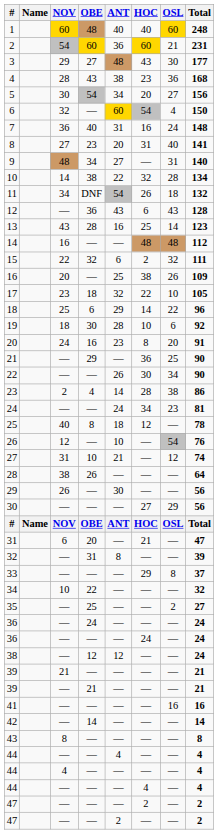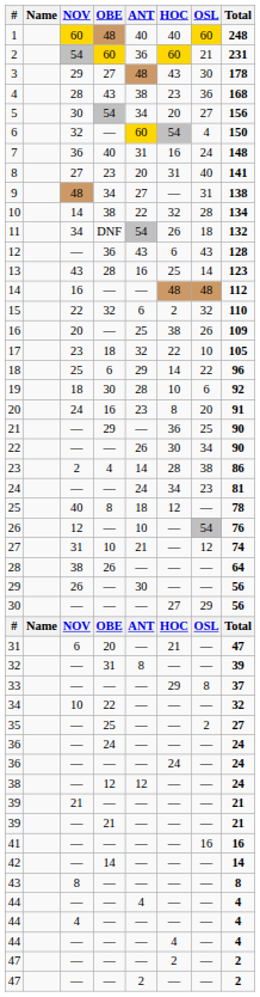 <table class="wikitable sortable" style="text-align:center;">
 <tr>
 <th>#</th>
 <th>Name</th>
 <th><a href='#'>NOV</a></th>
 <th><a href='#'>OBE</a></th>
 <th><a href='#'>ANT</a></th>
 <th><a href='#'>HOC</a></th>
 <th><a href='#'>OSL</a></th>
 <th><strong>Total</strong> </th>
 </tr>
 <tr>
 <td>1</td>
 <td align="left"></td>
 <td bgcolor="gold">60</td>
 <td bgcolor="CC9966">48</td>
 <td>40</td>
 <td>40</td>
 <td bgcolor="gold">60</td>
 <td><strong>248</strong></td>
 </tr>
 <tr>
 <td>2</td>
 <td align="left"></td>
 <td bgcolor="silver">54</td>
 <td bgcolor="gold">60</td>
 <td>36</td>
 <td bgcolor="gold">60</td>
 <td>21</td>
 <td><strong>231</strong></td>
 </tr>
 <tr>
 <td>3</td>
 <td align="left"></td>
 <td>29</td>
 <td>27</td>
 <td bgcolor="CC9966">48</td>
 <td>43</td>
 <td>30</td>
-<td><strong>177</strong></td>
+<td><strong>178</strong></td>
 </tr>
 <tr>
 <td>4</td>
 <td align="left"></td>
 <td>28</td>
 <td>43</td>
 <td>38</td>
 <td>23</td>
 <td>36</td>
 <td><strong>168</strong></td>
 </tr>
 <tr>
 <td>5</td>
 <td align="left"></td>
 <td>30</td>
 <td bgcolor="silver">54</td>
 <td>34</td>
 <td>20</td>
 <td>27</td>
 <td><strong>156</strong></td>
 </tr>
 <tr>
 <td>6</td>
 <td align="left"></td>
 <td>32</td>
 <td>—</td>
 <td bgcolor="gold">60</td>
 <td bgcolor="silver">54</td>
 <td>4</td>
 <td><strong>150</strong></td>
 </tr>
 <tr>
 <td>7</td>
 <td align="left"></td>
 <td>36</td>
 <td>40</td>
 <td>31</td>
 <td>16</td>
 <td>24</td>
 <td><strong>148</strong></td>
 </tr>
 <tr>
 <td>8</td>
 <td align="left"></td>
 <td>27</td>
 <td>23</td>
 <td>20</td>
 <td>31</td>
 <td>40</td>
 <td><strong>141</strong></td>
 </tr>
 <tr>
 <td>9</td>
 <td align="left"></td>
 <td bgcolor="CC9966">48</td>
 <td>34</td>
 <td>27</td>
 <td>—</td>
 <td>31</td>
-<td><strong>140</strong></td>
+<td><strong>138</strong></td>
 </tr>
 <tr>
 <td>10</td>
 <td align="left"></td>
 <td>14</td>
 <td>38</td>
 <td>22</td>
 <td>32</td>
 <td>28</td>
 <td><strong>134</strong></td>
 </tr>
 <tr>
 <td>11</td>
 <td align="left"></td>
 <td>34</td>
 <td>DNF</td>
 <td bgcolor="silver">54</td>
 <td>26</td>
 <td>18</td>
 <td><strong>132</strong></td>
 </tr>
 <tr>
 <td>12</td>
 <td align="left"></td>
 <td>—</td>
 <td>36</td>
 <td>43</td>
 <td>6</td>
 <td>43</td>
 <td><strong>128</strong></td>
 </tr>
 <tr>
 <td>13</td>
 <td align="left"></td>
 <td>43</td>
 <td>28</td>
 <td>16</td>
 <td>25</td>
 <td>14</td>
 <td><strong>123</strong></td>
 </tr>
 <tr>
 <td>14</td>
 <td align="left"></td>
 <td>16</td>
 <td>—</td>
 <td>—</td>
 <td bgcolor="CC9966">48</td>
 <td bgcolor="CC9966">48</td>
 <td><strong>112</strong></td>
 </tr>
 <tr>
 <td>15</td>
 <td align="left"></td>
 <td>22</td>
 <td>32</td>
 <td>6</td>
 <td>2</td>
 <td>32</td>
-<td><strong>111</strong></td>
+<td><strong>110</strong></td>
 </tr>
 <tr>
 <td>16</td>
 <td align="left"></td>
 <td>20</td>
 <td>—</td>
 <td>25</td>
 <td>38</td>
 <td>26</td>
 <td><strong>109</strong></td>
 </tr>
 <tr>
 <td>17</td>
 <td align="left"></td>
 <td>23</td>
 <td>18</td>
 <td>32</td>
 <td>22</td>
 <td>10</td>
 <td><strong>105</strong></td>
 </tr>
 <tr>
 <td>18</td>
 <td align="left"></td>
 <td>25</td>
 <td>6</td>
 <td>29</td>
 <td>14</td>
 <td>22</td>
 <td><strong>96</strong></td>
 </tr>
 <tr>
 <td>19</td>
 <td align="left"></td>
 <td>18</td>
 <td>30</td>
 <td>28</td>
 <td>10</td>
 <td>6</td>
 <td><strong>92</strong></td>
 </tr>
 <tr>
 <td>20</td>
 <td align="left"></td>
 <td>24</td>
 <td>16</td>
 <td>23</td>
 <td>8</td>
 <td>20</td>
 <td><strong>91</strong></td>
 </tr>
 <tr>
 <td>21</td>
 <td align="left"></td>
 <td>—</td>
 <td>29</td>
 <td>—</td>
 <td>36</td>
 <td>25</td>
 <td><strong>90</strong></td>
 </tr>
 <tr>
 <td>22</td>
 <td align="left"></td>
 <td>—</td>
 <td>—</td>
 <td>26</td>
 <td>30</td>
 <td>34</td>
 <td><strong>90</strong></td>
 </tr>
 <tr>
 <td>23</td>
 <td align="left"></td>
 <td>2</td>
 <td>4</td>
 <td>14</td>
 <td>28</td>
 <td>38</td>
 <td><strong>86</strong></td>
 </tr>
 <tr>
 <td>24</td>
 <td align="left"></td>
 <td>—</td>
 <td>—</td>
 <td>24</td>
 <td>34</td>
 <td>23</td>
 <td><strong>81</strong></td>
 </tr>
 <tr>
 <td>25</td>
 <td align="left"></td>
 <td>40</td>
 <td>8</td>
 <td>18</td>
 <td>12</td>
 <td>—</td>
 <td><strong>78</strong></td>
 </tr>
 <tr>
 <td>26</td>
 <td align="left"></td>
 <td>12</td>
 <td>—</td>
 <td>10</td>
 <td>—</td>
 <td bgcolor="silver">54</td>
 <td><strong>76</strong></td>
 </tr>
 <tr>
 <td>27</td>
 <td align="left"></td>
 <td>31</td>
 <td>10</td>
 <td>21</td>
 <td>—</td>
 <td>12</td>
 <td><strong>74</strong></td>
 </tr>
 <tr>
 <td>28</td>
 <td align="left"></td>
 <td>38</td>
 <td>26</td>
 <td>—</td>
 <td>—</td>
 <td>—</td>
 <td><strong>64</strong></td>
 </tr>
 <tr>
 <td>29</td>
 <td align="left"></td>
 <td>26</td>
 <td>—</td>
 <td>30</td>
 <td>—</td>
 <td>—</td>
 <td><strong>56</strong></td>
 </tr>
 <tr>
 <td>30</td>
 <td align="left"></td>
 <td>—</td>
 <td>—</td>
 <td>—</td>
 <td>27</td>
 <td>29</td>
 <td><strong>56</strong></td>
 </tr>
 <tr>
 <th>#</th>
 <th>Name</th>
 <th><a href='#'>NOV</a></th>
 <th><a href='#'>OBE</a></th>
 <th><a href='#'>ANT</a></th>
 <th><a href='#'>HOC</a></th>
 <th><a href='#'>OSL</a></th>
 <th><strong>Total</strong></th>
 </tr>
 <tr>
 <td>31</td>
 <td align="left"></td>
 <td>6</td>
 <td>20</td>
 <td>—</td>
 <td>21</td>
 <td>—</td>
 <td><strong>47</strong></td>
 </tr>
 <tr>
 <td>32</td>
 <td align="left"></td>
 <td>—</td>
 <td>31</td>
 <td>8</td>
 <td>—</td>
 <td>—</td>
 <td><strong>39</strong></td>
 </tr>
 <tr>
 <td>33</td>
 <td align="left"></td>
 <td>—</td>
 <td>—</td>
 <td>—</td>
 <td>29</td>
 <td>8</td>
 <td><strong>37</strong></td>
 </tr>
 <tr>
 <td>34</td>
 <td align="left"></td>
 <td>10</td>
 <td>22</td>
 <td>—</td>
 <td>—</td>
 <td>—</td>
 <td><strong>32</strong></td>
 </tr>
 <tr>
 <td>35</td>
 <td align="left"></td>
 <td>—</td>
 <td>25</td>
 <td>—</td>
 <td>—</td>
 <td>2</td>
 <td><strong>27</strong></td>
 </tr>
 <tr>
 <td>36</td>
 <td align="left"></td>
 <td>—</td>
 <td>24</td>
 <td>—</td>
 <td>—</td>
 <td>—</td>
 <td><strong>24</strong></td>
 </tr>
 <tr>
 <td>36</td>
 <td align="left"></td>
 <td>—</td>
 <td>—</td>
 <td>—</td>
 <td>24</td>
 <td>—</td>
 <td><strong>24</strong></td>
 </tr>
 <tr>
 <td>38</td>
 <td align="left"></td>
 <td>—</td>
 <td>12</td>
 <td>12</td>
 <td>—</td>
 <td>—</td>
 <td><strong>24</strong></td>
 </tr>
 <tr>
 <td>39</td>
 <td align="left"></td>
 <td>21</td>
 <td>—</td>
 <td>—</td>
 <td>—</td>
 <td>—</td>
 <td><strong>21</strong></td>
 </tr>
 <tr>
 <td>39</td>
 <td align="left"></td>
 <td>—</td>
 <td>21</td>
 <td>—</td>
 <td>—</td>
 <td>—</td>
 <td><strong>21</strong></td>
 </tr>
 <tr>
 <td>41</td>
 <td align="left"></td>
 <td>—</td>
 <td>—</td>
 <td>—</td>
 <td>—</td>
 <td>16</td>
 <td><strong>16</strong></td>
 </tr>
 <tr>
 <td>42</td>
 <td align="left"></td>
 <td>—</td>
 <td>14</td>
 <td>—</td>
 <td>—</td>
 <td>—</td>
 <td><strong>14</strong></td>
 </tr>
 <tr>
 <td>43</td>
 <td align="left"></td>
 <td>8</td>
 <td>—</td>
 <td>—</td>
 <td>—</td>
 <td>—</td>
 <td><strong>8</strong></td>
 </tr>
 <tr>
 <td>44</td>
 <td align="left"></td>
 <td>—</td>
 <td>—</td>
 <td>4</td>
 <td>—</td>
 <td>—</td>
 <td><strong>4</strong></td>
 </tr>
 <tr>
 <td>44</td>
 <td align="left"></td>
 <td>4</td>
 <td>—</td>
 <td>—</td>
 <td>—</td>
 <td>—</td>
 <td><strong>4</strong></td>
 </tr>
 <tr>
 <td>44</td>
 <td align="left"></td>
 <td>—</td>
 <td>—</td>
 <td>—</td>
 <td>4</td>
 <td>—</td>
 <td><strong>4</strong></td>
 </tr>
 <tr>
 <td>47</td>
 <td align="left"></td>
 <td>—</td>
 <td>—</td>
 <td>—</td>
 <td>2</td>
 <td>—</td>
 <td><strong>2</strong></td>
 </tr>
 <tr>
 <td>47</td>
 <td align="left"></td>
 <td>—</td>
 <td>—</td>
 <td>2</td>
 <td>—</td>
 <td>—</td>
 <td><strong>2</strong></td>
 </tr>
 </table>
